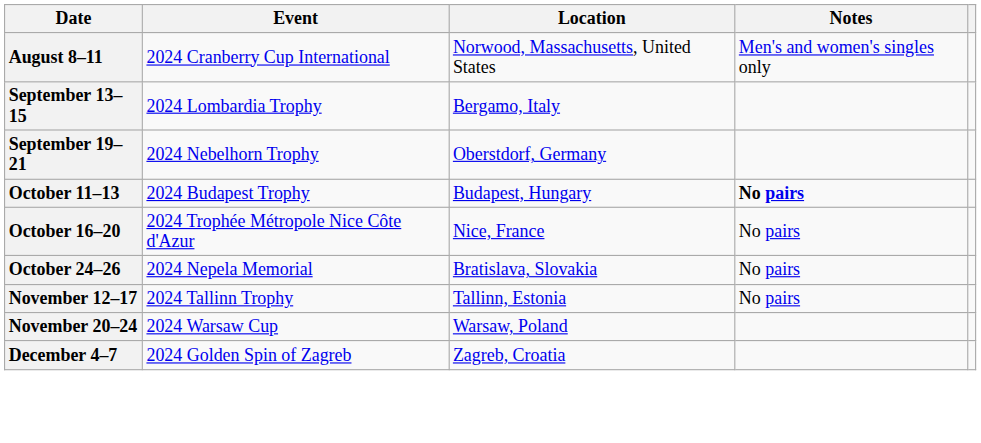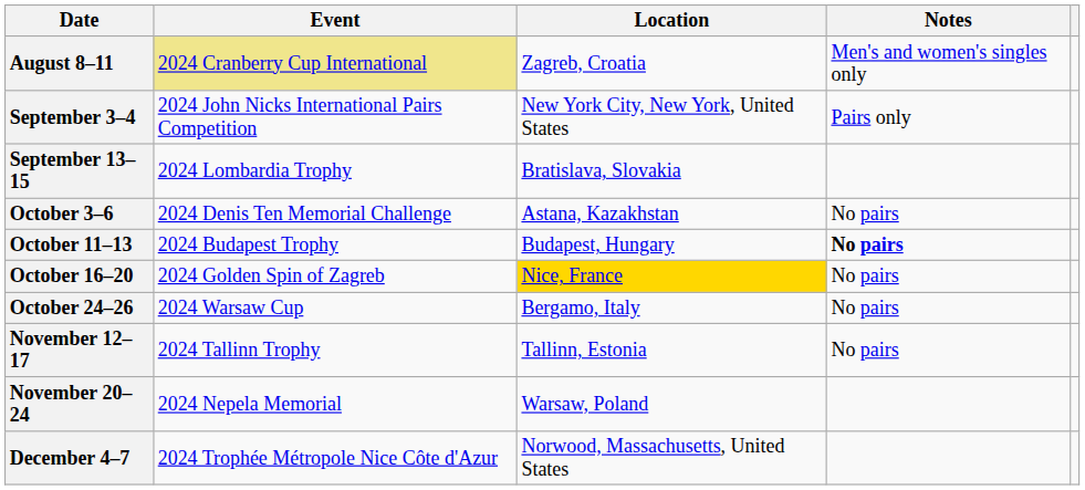 <table class="wikitable unsortable" style="text-align:left">
 <tr>
 <th scope="col">Date</th>
 <th scope="col">Event</th>
 <th scope="col">Location</th>
 <th scope="col">Notes</th>
 <th scope="col"></th>
 </tr>
 <tr>
 <th scope="row" style="text-align:left">August 8–11</th>
-<td> <a href='#'>2024 Cranberry Cup International</a></td>
-<td><a href='#'>Norwood, Massachusetts</a>, United States</td>
+<td style="background: khaki;"> <a href='#'>2024 Cranberry Cup International</a></td>
+<td><a href='#'>Zagreb, Croatia</a></td>
 <td><a href='#'>Men's and women's singles</a> only</td>
+<td></td>
+</tr>
+<tr>
+<th scope="row" style="text-align:left">September 3–4</th>
+<td> <a href='#'>2024 John Nicks International Pairs Competition</a></td>
+<td><a href='#'>New York City, New York</a>, United States</td>
+<td><a href='#'>Pairs</a> only</td>
 <td></td>
 </tr>
 <tr>
 <th scope="row" style="text-align:left">September 13–15</th>
 <td> <a href='#'>2024 Lombardia Trophy</a></td>
-<td><a href='#'>Bergamo, Italy</a></td>
+<td><a href='#'>Bratislava, Slovakia</a></td>
 <td></td>
 <td></td>
 </tr>
 <tr>
-<th scope="row" style="text-align:left">September 19–21</th>
-<td> <a href='#'>2024 Nebelhorn Trophy</a></td>
-<td><a href='#'>Oberstdorf, Germany</a></td>
-<td></td>
+<th scope="row" style="text-align:left">October 3–6</th>
+<td> <a href='#'>2024 Denis Ten Memorial Challenge</a></td>
+<td><a href='#'>Astana, Kazakhstan</a></td>
+<td>No <a href='#'>pairs</a></td>
 <td></td>
 </tr>
 <tr>
 <th scope="row" style="text-align:left">October 11–13</th>
 <td> <a href='#'>2024 Budapest Trophy</a></td>
 <td><a href='#'>Budapest, Hungary</a></td>
 <td><strong>No <a href='#'>pairs</a></strong></td>
 <td></td>
 </tr>
 <tr>
 <th scope="row" style="text-align:left">October 16–20</th>
-<td> <a href='#'>2024 Trophée Métropole Nice Côte d'Azur</a></td>
-<td><a href='#'>Nice, France</a></td>
+<td> <a href='#'>2024 Golden Spin of Zagreb</a></td>
+<td style="background: gold;"><a href='#'>Nice, France</a></td>
 <td>No <a href='#'>pairs</a></td>
 <td></td>
 </tr>
 <tr>
 <th scope="row" style="text-align:left">October 24–26</th>
-<td> <a href='#'>2024 Nepela Memorial</a></td>
-<td><a href='#'>Bratislava, Slovakia</a></td>
+<td> <a href='#'>2024 Warsaw Cup</a></td>
+<td><a href='#'>Bergamo, Italy</a></td>
 <td>No <a href='#'>pairs</a></td>
 <td></td>
 </tr>
 <tr>
 <th scope="row" style="text-align:left">November 12–17</th>
 <td> <a href='#'>2024 Tallinn Trophy</a></td>
 <td><a href='#'>Tallinn, Estonia</a></td>
 <td>No <a href='#'>pairs</a></td>
 <td></td>
 </tr>
 <tr>
 <th scope="row" style="text-align:left">November 20–24</th>
-<td> <a href='#'>2024 Warsaw Cup</a></td>
+<td> <a href='#'>2024 Nepela Memorial</a></td>
 <td><a href='#'>Warsaw, Poland</a></td>
 <td></td>
 <td></td>
 </tr>
 <tr>
 <th scope="row" style="text-align:left">December 4–7</th>
-<td> <a href='#'>2024 Golden Spin of Zagreb</a></td>
-<td><a href='#'>Zagreb, Croatia</a></td>
+<td> <a href='#'>2024 Trophée Métropole Nice Côte d'Azur</a></td>
+<td><a href='#'>Norwood, Massachusetts</a>, United States</td>
 <td></td>
 <td></td>
 </tr>
 </table>
